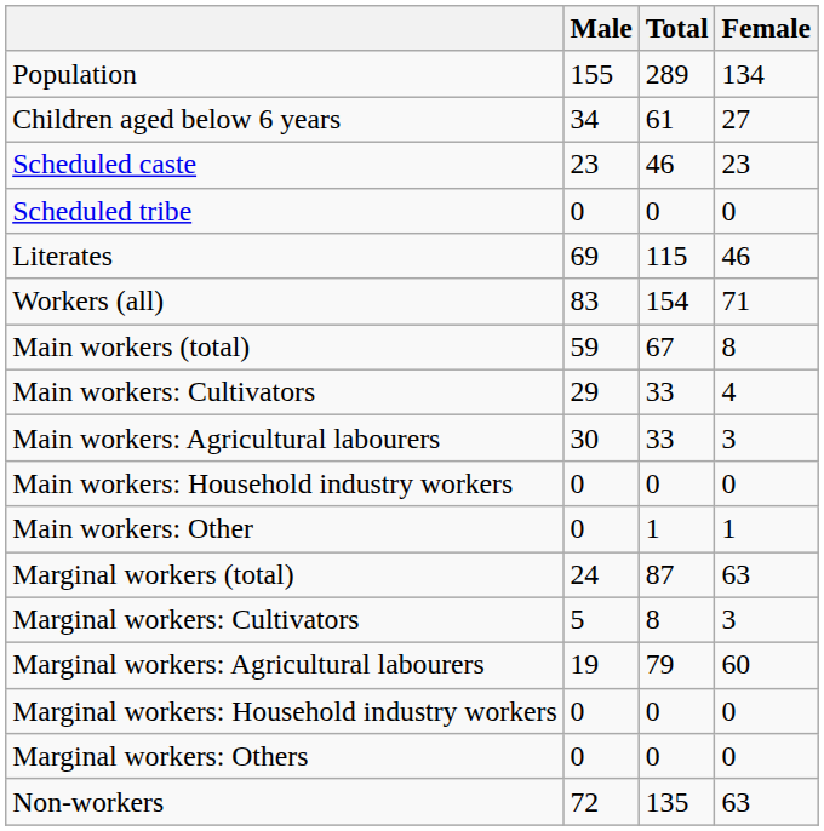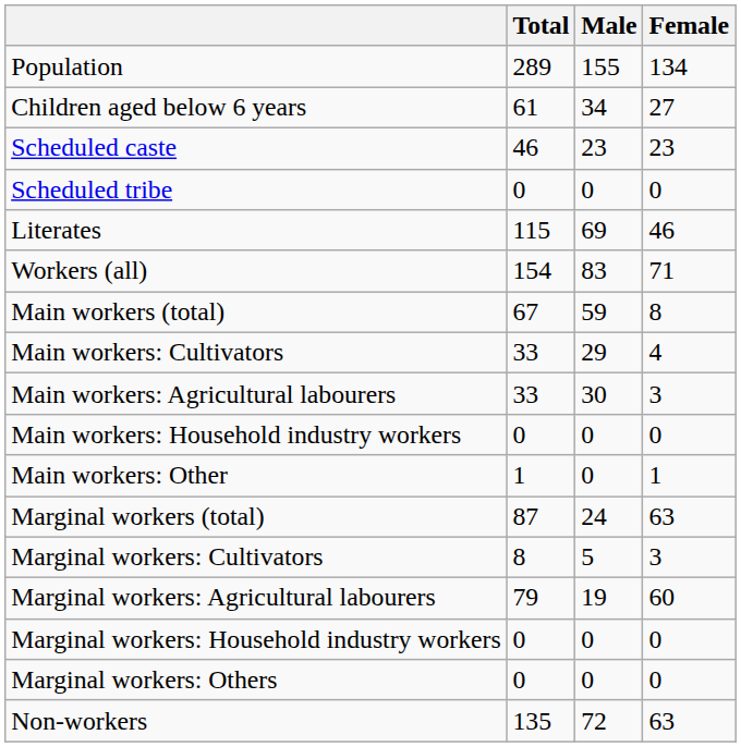 <table class="wikitable sortable">
 <tr>
 <th></th>
+<th>Total</th>
 <th>Male</th>
-<th>Total</th>
 <th>Female</th>
 </tr>
 <tr>
 <td>Population</td>
+<td>289</td>
 <td>155</td>
-<td>289</td>
 <td>134</td>
 </tr>
 <tr>
 <td>Children aged below 6 years</td>
+<td>61</td>
 <td>34</td>
-<td>61</td>
 <td>27</td>
 </tr>
 <tr>
 <td><a href='#'>Scheduled caste</a></td>
+<td>46</td>
 <td>23</td>
-<td>46</td>
 <td>23</td>
 </tr>
 <tr>
 <td><a href='#'>Scheduled tribe</a></td>
 <td>0</td>
 <td>0</td>
 <td>0</td>
 </tr>
 <tr>
 <td>Literates</td>
+<td>115</td>
 <td>69</td>
-<td>115</td>
 <td>46</td>
 </tr>
 <tr>
 <td>Workers (all)</td>
+<td>154</td>
 <td>83</td>
-<td>154</td>
 <td>71</td>
 </tr>
 <tr>
 <td>Main workers (total)</td>
+<td>67</td>
 <td>59</td>
-<td>67</td>
 <td>8</td>
 </tr>
 <tr>
 <td>Main workers: Cultivators</td>
+<td>33</td>
 <td>29</td>
-<td>33</td>
 <td>4</td>
 </tr>
 <tr>
 <td>Main workers: Agricultural labourers</td>
+<td>33</td>
 <td>30</td>
-<td>33</td>
 <td>3</td>
 </tr>
 <tr>
 <td>Main workers: Household industry workers</td>
 <td>0</td>
 <td>0</td>
 <td>0</td>
 </tr>
 <tr>
 <td>Main workers: Other</td>
+<td>1</td>
 <td>0</td>
-<td>1</td>
 <td>1</td>
 </tr>
 <tr>
 <td>Marginal workers (total)</td>
+<td>87</td>
 <td>24</td>
-<td>87</td>
 <td>63</td>
 </tr>
 <tr>
 <td>Marginal workers: Cultivators</td>
+<td>8</td>
 <td>5</td>
-<td>8</td>
 <td>3</td>
 </tr>
 <tr>
 <td>Marginal workers: Agricultural labourers</td>
+<td>79</td>
 <td>19</td>
-<td>79</td>
 <td>60</td>
 </tr>
 <tr>
 <td>Marginal workers: Household industry workers</td>
 <td>0</td>
 <td>0</td>
 <td>0</td>
 </tr>
 <tr>
 <td>Marginal workers: Others</td>
 <td>0</td>
 <td>0</td>
 <td>0</td>
 </tr>
 <tr>
 <td>Non-workers</td>
+<td>135</td>
 <td>72</td>
-<td>135</td>
 <td>63</td>
 </tr>
 </table>
